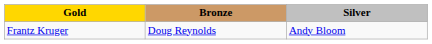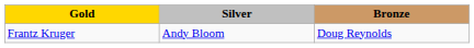 <table class="wikitable" style="text-align:left">
 <tr align="center">
 <td width=200 bgcolor=gold><strong>Gold</strong></td>
+<td width=200 bgcolor=silver><strong>Silver</strong></td>
 <td width=200 bgcolor=CC9966><strong>Bronze</strong></td>
-<td width=200 bgcolor=silver><strong>Silver</strong></td>
 </tr>
 <tr>
 <td><a href='#'>Frantz Kruger</a><br><em></em></td>
+<td><a href='#'>Andy Bloom</a><br><em></em></td>
 <td><a href='#'>Doug Reynolds</a><br><em></em></td>
-<td><a href='#'>Andy Bloom</a><br><em></em></td>
 </tr>
 </table>
